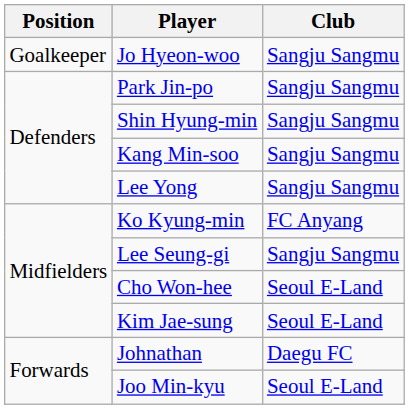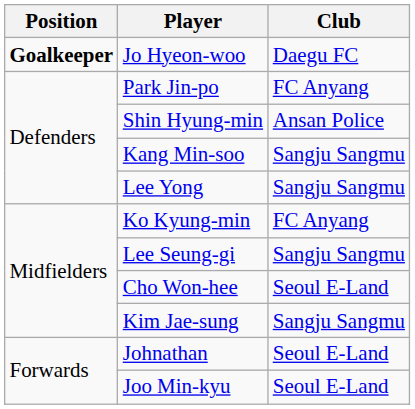 <table class="wikitable">
 <tr>
 <th>Position</th>
 <th>Player</th>
 <th>Club</th>
 </tr>
 <tr>
-<td>Goalkeeper</td>
+<td><strong>Goalkeeper</strong></td>
 <td> <a href='#'>Jo Hyeon-woo</a></td>
-<td><a href='#'>Sangju Sangmu</a></td>
+<td><a href='#'>Daegu FC</a></td>
 </tr>
 <tr>
 <td rowspan=4>Defenders</td>
 <td> <a href='#'>Park Jin-po</a></td>
-<td><a href='#'>Sangju Sangmu</a></td>
+<td><a href='#'>FC Anyang</a></td>
 </tr>
 <tr>
 <td> <a href='#'>Shin Hyung-min</a></td>
-<td><a href='#'>Sangju Sangmu</a></td>
+<td><a href='#'>Ansan Police</a></td>
 </tr>
 <tr>
 <td> <a href='#'>Kang Min-soo</a></td>
 <td><a href='#'>Sangju Sangmu</a></td>
 </tr>
 <tr>
 <td> <a href='#'>Lee Yong</a></td>
 <td><a href='#'>Sangju Sangmu</a></td>
 </tr>
 <tr>
 <td rowspan=4>Midfielders</td>
 <td> <a href='#'>Ko Kyung-min</a></td>
 <td><a href='#'>FC Anyang</a></td>
 </tr>
 <tr>
 <td> <a href='#'>Lee Seung-gi</a></td>
 <td><a href='#'>Sangju Sangmu</a></td>
 </tr>
 <tr>
 <td> <a href='#'>Cho Won-hee</a></td>
 <td><a href='#'>Seoul E-Land</a></td>
 </tr>
 <tr>
 <td> <a href='#'>Kim Jae-sung</a></td>
-<td><a href='#'>Seoul E-Land</a></td>
+<td><a href='#'>Sangju Sangmu</a></td>
 </tr>
 <tr>
 <td rowspan=2>Forwards</td>
 <td> <a href='#'>Johnathan</a></td>
-<td><a href='#'>Daegu FC</a></td>
+<td><a href='#'>Seoul E-Land</a></td>
 </tr>
 <tr>
 <td> <a href='#'>Joo Min-kyu</a></td>
 <td><a href='#'>Seoul E-Land</a></td>
 </tr>
 </table>
